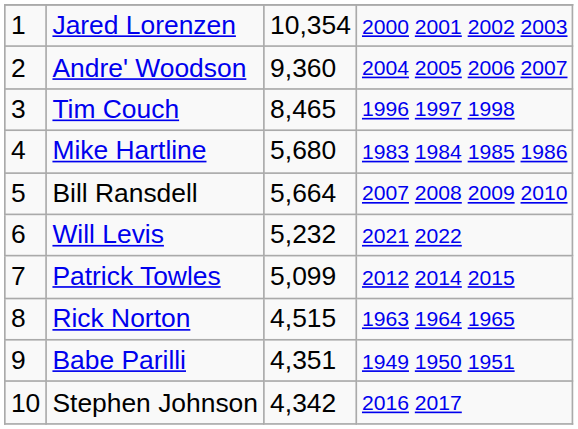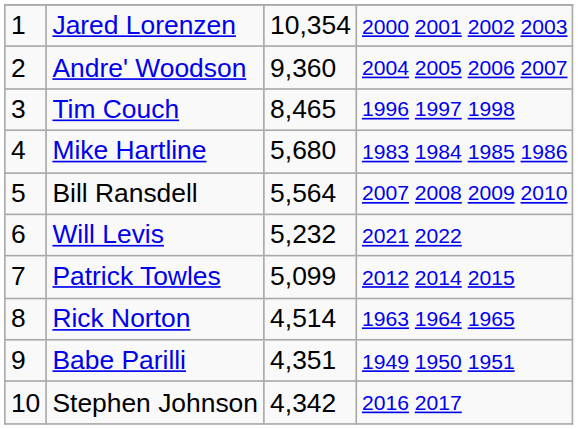 <table class="wikitable">
 <tr>
 </tr>
 <tr>
 <td>1</td>
 <td><a href='#'>Jared Lorenzen</a></td>
 <td>10,354</td>
 <td style="font-size:80%;"><a href='#'>2000</a> <a href='#'>2001</a> <a href='#'>2002</a> <a href='#'>2003</a></td>
 </tr>
 <tr>
 <td>2</td>
 <td><a href='#'>Andre' Woodson</a></td>
 <td>9,360</td>
 <td style="font-size:80%;"><a href='#'>2004</a> <a href='#'>2005</a> <a href='#'>2006</a> <a href='#'>2007</a></td>
 </tr>
 <tr>
 <td>3</td>
 <td><a href='#'>Tim Couch</a></td>
 <td>8,465</td>
 <td style="font-size:80%;"><a href='#'>1996</a> <a href='#'>1997</a> <a href='#'>1998</a></td>
 </tr>
 <tr>
 <td>4</td>
 <td><a href='#'>Mike Hartline</a></td>
 <td>5,680</td>
 <td style="font-size:80%;"><a href='#'>1983</a> <a href='#'>1984</a> <a href='#'>1985</a> <a href='#'>1986</a></td>
 </tr>
 <tr>
 <td>5</td>
 <td>Bill Ransdell</td>
-<td>5,664</td>
+<td>5,564</td>
 <td style="font-size:80%;"><a href='#'>2007</a> <a href='#'>2008</a> <a href='#'>2009</a> <a href='#'>2010</a></td>
 </tr>
 <tr>
 <td>6</td>
 <td><a href='#'>Will Levis</a></td>
 <td>5,232</td>
 <td style="font-size:80%;"><a href='#'>2021</a> <a href='#'>2022</a></td>
 </tr>
 <tr>
 <td>7</td>
 <td><a href='#'>Patrick Towles</a></td>
 <td>5,099</td>
 <td style="font-size:80%;"><a href='#'>2012</a> <a href='#'>2014</a> <a href='#'>2015</a></td>
 </tr>
 <tr>
 <td>8</td>
 <td><a href='#'>Rick Norton</a></td>
-<td>4,515</td>
+<td>4,514</td>
 <td style="font-size:80%;"><a href='#'>1963</a> <a href='#'>1964</a> <a href='#'>1965</a></td>
 </tr>
 <tr>
 <td>9</td>
 <td><a href='#'>Babe Parilli</a></td>
 <td>4,351</td>
 <td style="font-size:80%;"><a href='#'>1949</a> <a href='#'>1950</a> <a href='#'>1951</a></td>
 </tr>
 <tr>
 <td>10</td>
 <td>Stephen Johnson</td>
 <td>4,342</td>
 <td style="font-size:80%;"><a href='#'>2016</a> <a href='#'>2017</a></td>
 </tr>
 </table>
